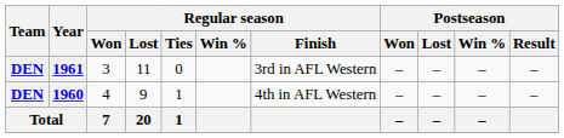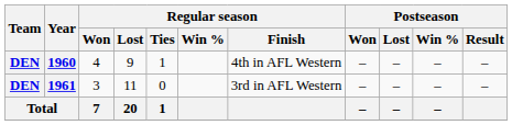 <table class="wikitable" style="font-size: 95%; text-align:center;">
 <tr>
 <th rowspan="2">Team</th>
 <th rowspan="2">Year</th>
 <th colspan="5">Regular season</th>
 <th colspan="4">Postseason</th>
 </tr>
 <tr>
 <th>Won</th>
 <th>Lost</th>
 <th>Ties</th>
 <th>Win %</th>
 <th>Finish</th>
 <th>Won</th>
 <th>Lost</th>
 <th>Win %</th>
 <th>Result</th>
 </tr>
 <tr>
 <th><a href='#'>DEN</a></th>
-<th><a href='#'>1961</a></th>
-<td>3</td>
-<td>11</td>
-<td>0</td>
+<th><a href='#'>1960</a></th>
+<td>4</td>
+<td>9</td>
+<td>1</td>
 <td></td>
-<td>3rd in AFL Western</td>
+<td>4th in AFL Western</td>
 <td>–</td>
 <td>–</td>
 <td>–</td>
 <td>–</td>
 </tr>
 <tr>
 <th><a href='#'>DEN</a></th>
-<th><a href='#'>1960</a></th>
-<td>4</td>
-<td>9</td>
-<td>1</td>
+<th><a href='#'>1961</a></th>
+<td>3</td>
+<td>11</td>
+<td>0</td>
 <td></td>
-<td>4th in AFL Western</td>
+<td>3rd in AFL Western</td>
 <td>–</td>
 <td>–</td>
 <td>–</td>
 <td>–</td>
 </tr>
 <tr>
 <th colspan="2">Total</th>
 <th>7</th>
 <th>20</th>
 <th>1</th>
 <th></th>
 <th></th>
 <th>–</th>
 <th>–</th>
 <th>–</th>
 <th></th>
 </tr>
 <tr>
 </tr>
 </table>
